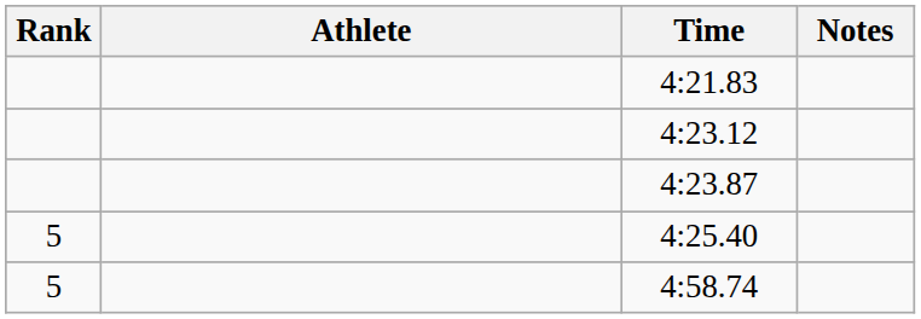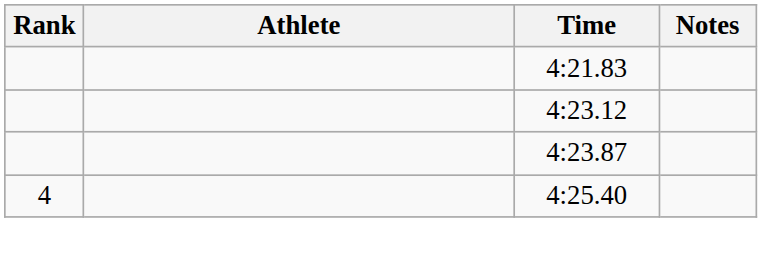 <table class="wikitable" style="text-align:center">
 <tr>
 <th width=40>Rank</th>
 <th width=250>Athlete</th>
 <th width=80>Time</th>
 <th width=50>Notes</th>
 </tr>
 <tr>
 <td></td>
 <td align=left></td>
 <td>4:21.83</td>
 <td></td>
 </tr>
 <tr>
 <td></td>
 <td align=left></td>
 <td>4:23.12</td>
 <td></td>
 </tr>
 <tr>
 <td></td>
 <td align=left></td>
 <td>4:23.87</td>
 <td></td>
 </tr>
 <tr>
-<td>5</td>
+<td>4</td>
 <td align=left></td>
 <td>4:25.40</td>
 <td></td>
 </tr>
-<tr>
-<td>5</td>
-<td align=left></td>
-<td>4:58.74</td>
-<td></td>
-</tr>
 </table>
